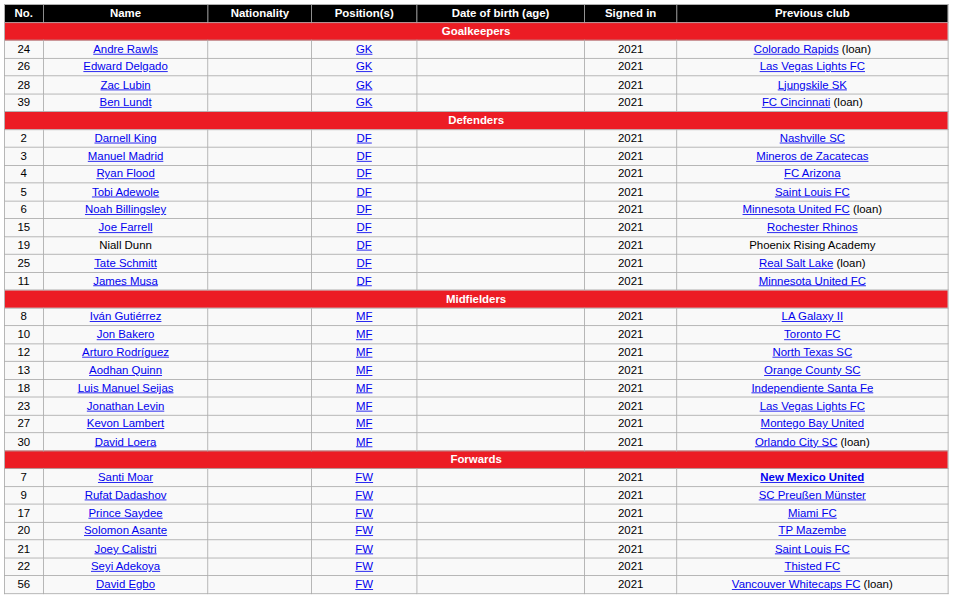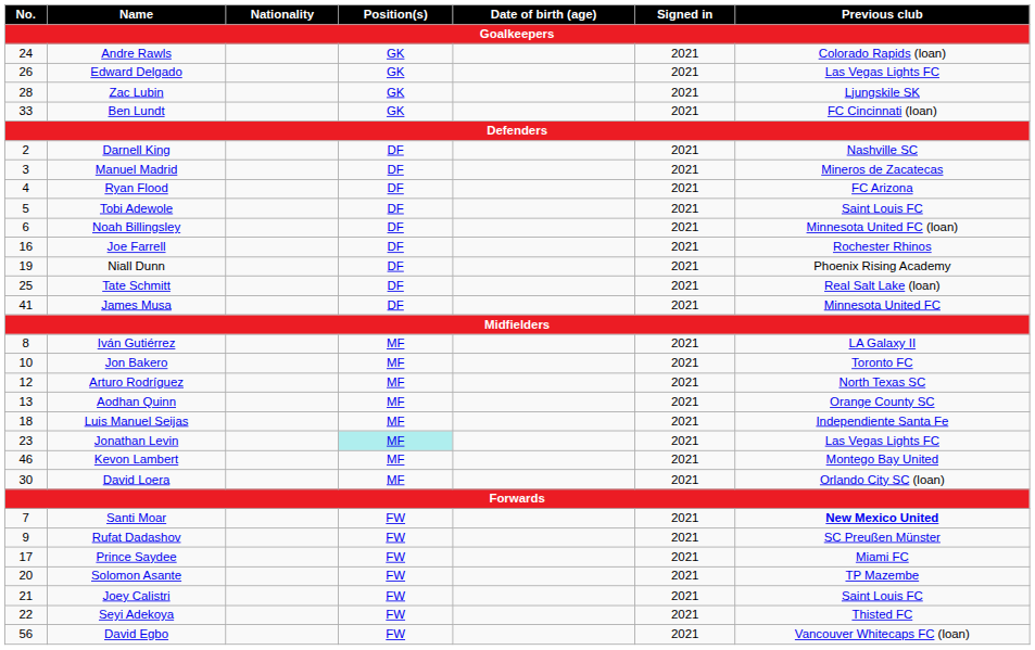 <table class="wikitable" style="text-align:center; font-size:86%; width:90%;">
 <tr>
 <th style="background:#000; color:white; text-align:center;">No.</th>
 <th style="background:#000; color:white; text-align:center;">Name</th>
 <th style="background:#000; color:white; text-align:center;">Nationality</th>
 <th style="background:#000; color:white; text-align:center;">Position(s)</th>
 <th style="background:#000; color:white; text-align:center;">Date of birth (age)</th>
 <th style="background:#000; color:white; text-align:center;">Signed in</th>
 <th style="background:#000; color:white; text-align:center;">Previous club</th>
 </tr>
 <tr>
 <th colspan=9 style="background:#EC1C24; color:white; text-align:center;">Goalkeepers</th>
 </tr>
 <tr>
 <td>24</td>
 <td><a href='#'>Andre Rawls</a></td>
 <td></td>
 <td><a href='#'>GK</a></td>
 <td></td>
 <td>2021</td>
 <td> <a href='#'>Colorado Rapids</a> (loan)</td>
 </tr>
 <tr>
 <td>26</td>
 <td><a href='#'>Edward Delgado</a></td>
 <td></td>
 <td><a href='#'>GK</a></td>
 <td></td>
 <td>2021</td>
 <td> <a href='#'>Las Vegas Lights FC</a></td>
 </tr>
 <tr>
 <td>28</td>
 <td><a href='#'>Zac Lubin</a></td>
 <td></td>
 <td><a href='#'>GK</a></td>
 <td></td>
 <td>2021</td>
 <td> <a href='#'>Ljungskile SK</a></td>
 </tr>
 <tr>
-<td>39</td>
+<td>33</td>
 <td><a href='#'>Ben Lundt</a></td>
 <td></td>
 <td><a href='#'>GK</a></td>
 <td></td>
 <td>2021</td>
 <td> <a href='#'>FC Cincinnati</a> (loan)</td>
 </tr>
 <tr>
 <th colspan=9 style="background:#EC1C24; color:white; text-align:center;">Defenders</th>
 </tr>
 <tr>
 <td>2</td>
 <td><a href='#'>Darnell King</a></td>
 <td></td>
 <td><a href='#'>DF</a></td>
 <td></td>
 <td>2021</td>
 <td> <a href='#'>Nashville SC</a></td>
 </tr>
 <tr>
 <td>3</td>
 <td><a href='#'>Manuel Madrid</a></td>
 <td></td>
 <td><a href='#'>DF</a></td>
 <td></td>
 <td>2021</td>
 <td> <a href='#'>Mineros de Zacatecas</a></td>
 </tr>
 <tr>
 <td>4</td>
 <td><a href='#'>Ryan Flood</a></td>
 <td></td>
 <td><a href='#'>DF</a></td>
 <td></td>
 <td>2021</td>
 <td> <a href='#'>FC Arizona</a></td>
 </tr>
 <tr>
 <td>5</td>
 <td><a href='#'>Tobi Adewole</a></td>
 <td></td>
 <td><a href='#'>DF</a></td>
 <td></td>
 <td>2021</td>
 <td> <a href='#'>Saint Louis FC</a></td>
 </tr>
 <tr>
 <td>6</td>
 <td><a href='#'>Noah Billingsley</a></td>
 <td></td>
 <td><a href='#'>DF</a></td>
 <td></td>
 <td>2021</td>
 <td> <a href='#'>Minnesota United FC</a> (loan)</td>
 </tr>
 <tr>
-<td>15</td>
+<td>16</td>
 <td><a href='#'>Joe Farrell</a></td>
 <td></td>
 <td><a href='#'>DF</a></td>
 <td></td>
 <td>2021</td>
 <td> <a href='#'>Rochester Rhinos</a></td>
 </tr>
 <tr>
 <td>19</td>
 <td>Niall Dunn</td>
 <td></td>
 <td><a href='#'>DF</a></td>
 <td></td>
 <td>2021</td>
 <td> Phoenix Rising Academy</td>
 </tr>
 <tr>
 <td>25</td>
 <td><a href='#'>Tate Schmitt</a></td>
 <td></td>
 <td><a href='#'>DF</a></td>
 <td></td>
 <td>2021</td>
 <td> <a href='#'>Real Salt Lake</a> (loan)</td>
 </tr>
 <tr>
-<td>11</td>
+<td>41</td>
 <td><a href='#'>James Musa</a></td>
 <td></td>
 <td><a href='#'>DF</a></td>
 <td></td>
 <td>2021</td>
 <td> <a href='#'>Minnesota United FC</a></td>
 </tr>
 <tr>
 <th colspan=9 style="background:#EC1C24; color:white; text-align:center;">Midfielders</th>
 </tr>
 <tr>
 <td>8</td>
 <td><a href='#'>Iván Gutiérrez</a></td>
 <td></td>
 <td><a href='#'>MF</a></td>
 <td></td>
 <td>2021</td>
 <td> <a href='#'>LA Galaxy II</a></td>
 </tr>
 <tr>
 <td>10</td>
 <td><a href='#'>Jon Bakero</a></td>
 <td></td>
 <td><a href='#'>MF</a></td>
 <td></td>
 <td>2021</td>
 <td> <a href='#'>Toronto FC</a></td>
 </tr>
 <tr>
 <td>12</td>
 <td><a href='#'>Arturo Rodríguez</a></td>
 <td></td>
 <td><a href='#'>MF</a></td>
 <td></td>
 <td>2021</td>
 <td> <a href='#'>North Texas SC</a></td>
 </tr>
 <tr>
 <td>13</td>
 <td><a href='#'>Aodhan Quinn</a></td>
 <td></td>
 <td><a href='#'>MF</a></td>
 <td></td>
 <td>2021</td>
 <td> <a href='#'>Orange County SC</a></td>
 </tr>
 <tr>
 <td>18</td>
 <td><a href='#'>Luis Manuel Seijas</a></td>
 <td></td>
 <td><a href='#'>MF</a></td>
 <td></td>
 <td>2021</td>
 <td> <a href='#'>Independiente Santa Fe</a></td>
 </tr>
 <tr>
 <td>23</td>
 <td><a href='#'>Jonathan Levin</a></td>
 <td></td>
-<td><a href='#'>MF</a></td>
+<td style="background: paleturquoise;"><a href='#'>MF</a></td>
 <td></td>
 <td>2021</td>
 <td> <a href='#'>Las Vegas Lights FC</a></td>
 </tr>
 <tr>
-<td>27</td>
+<td>46</td>
 <td><a href='#'>Kevon Lambert</a></td>
 <td></td>
 <td><a href='#'>MF</a></td>
 <td></td>
 <td>2021</td>
 <td> <a href='#'>Montego Bay United</a></td>
 </tr>
 <tr>
 <td>30</td>
 <td><a href='#'>David Loera</a></td>
 <td></td>
 <td><a href='#'>MF</a></td>
 <td></td>
 <td>2021</td>
 <td> <a href='#'>Orlando City SC</a> (loan)</td>
 </tr>
 <tr>
 <th colspan=9 style="background:#EC1C24; color:white; text-align:center;">Forwards</th>
 </tr>
 <tr>
 <td>7</td>
 <td><a href='#'>Santi Moar</a></td>
 <td></td>
 <td><a href='#'>FW</a></td>
 <td></td>
 <td>2021</td>
 <td><strong> <a href='#'>New Mexico United</a></strong></td>
 </tr>
 <tr>
 <td>9</td>
 <td><a href='#'>Rufat Dadashov</a></td>
 <td></td>
 <td><a href='#'>FW</a></td>
 <td></td>
 <td>2021</td>
 <td> <a href='#'>SC Preußen Münster</a></td>
 </tr>
 <tr>
 <td>17</td>
 <td><a href='#'>Prince Saydee</a></td>
 <td></td>
 <td><a href='#'>FW</a></td>
 <td></td>
 <td>2021</td>
 <td> <a href='#'>Miami FC</a></td>
 </tr>
 <tr>
 <td>20</td>
 <td><a href='#'>Solomon Asante</a></td>
 <td></td>
 <td><a href='#'>FW</a></td>
 <td></td>
 <td>2021</td>
 <td> <a href='#'>TP Mazembe</a></td>
 </tr>
 <tr>
 <td>21</td>
 <td><a href='#'>Joey Calistri</a></td>
 <td></td>
 <td><a href='#'>FW</a></td>
 <td></td>
 <td>2021</td>
 <td> <a href='#'>Saint Louis FC</a></td>
 </tr>
 <tr>
 <td>22</td>
 <td><a href='#'>Seyi Adekoya</a></td>
 <td></td>
 <td><a href='#'>FW</a></td>
 <td></td>
 <td>2021</td>
 <td> <a href='#'>Thisted FC</a></td>
 </tr>
 <tr>
 <td>56</td>
 <td><a href='#'>David Egbo</a></td>
 <td></td>
 <td><a href='#'>FW</a></td>
 <td></td>
 <td>2021</td>
 <td> <a href='#'>Vancouver Whitecaps FC</a> (loan)</td>
 </tr>
 </table>
